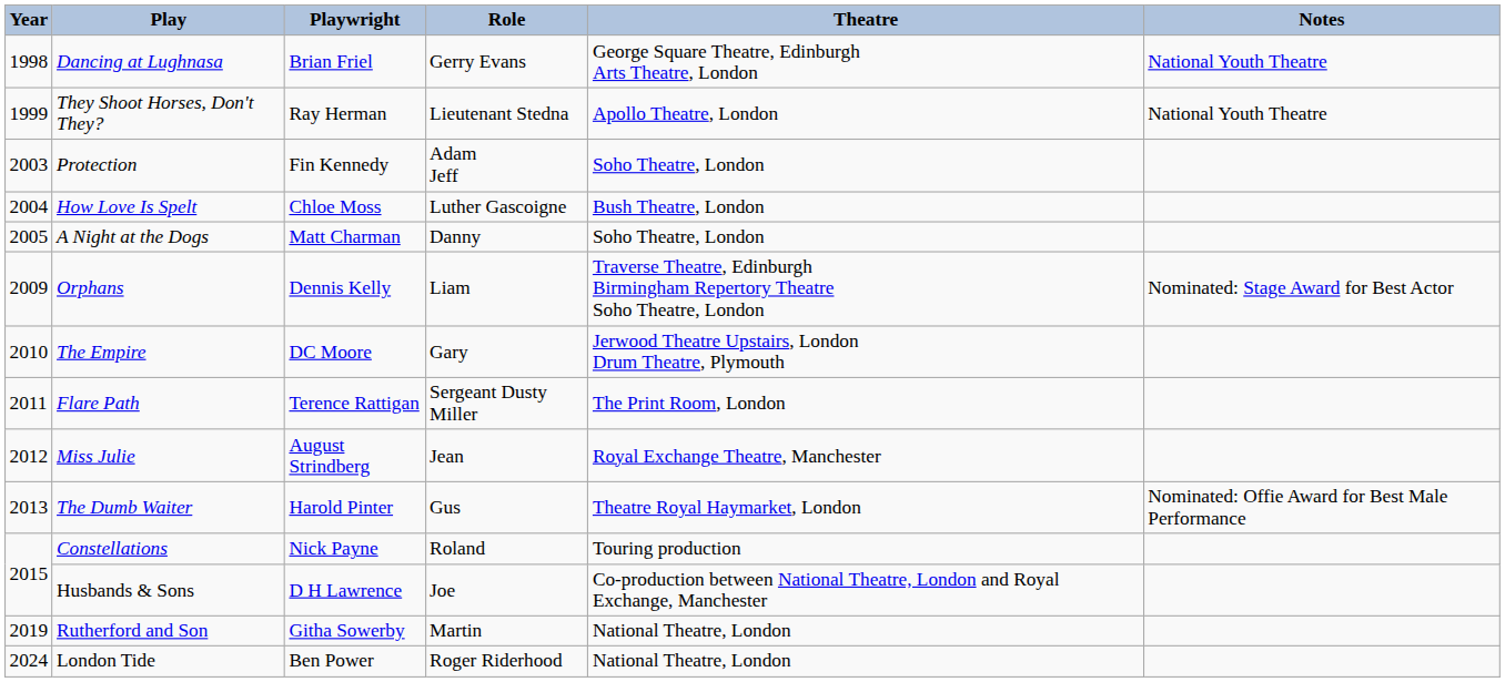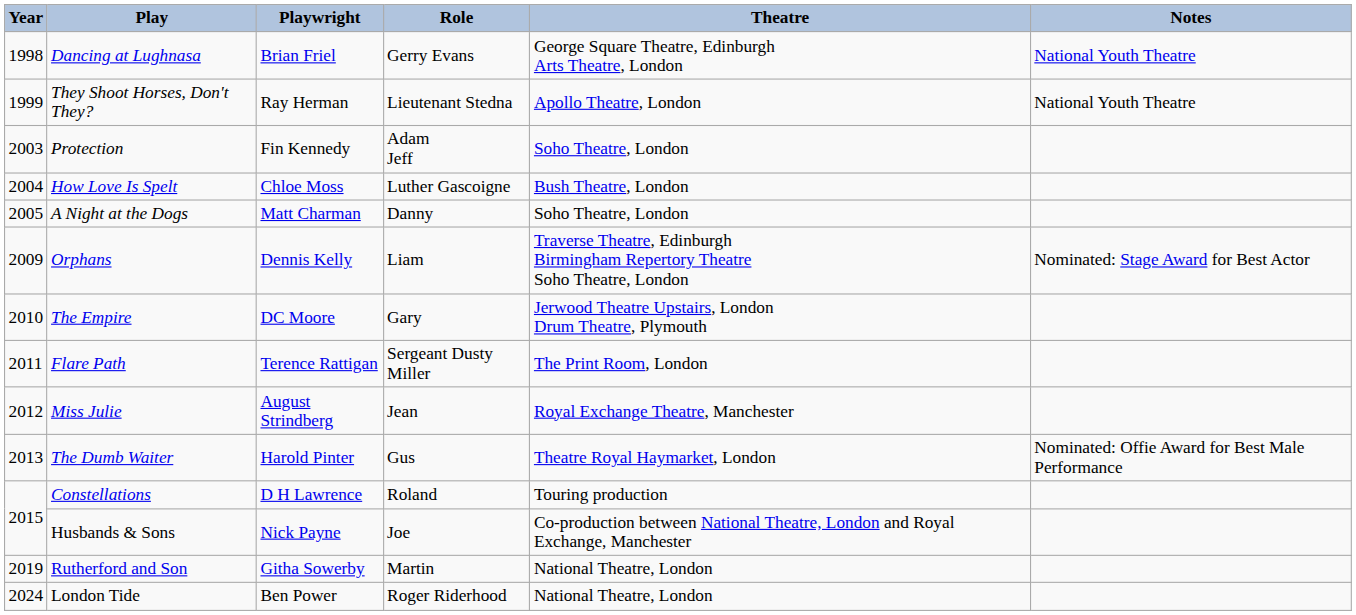 <table class="wikitable sortable">
 <tr>
 <th style="background:#B0C4DE;">Year</th>
 <th style="background:#B0C4DE;">Play</th>
 <th style="background:#B0C4DE;">Playwright</th>
 <th style="background:#B0C4DE;">Role</th>
 <th style="background:#B0C4DE;">Theatre</th>
 <th style="background:#B0C4DE;">Notes</th>
 </tr>
 <tr>
 <td>1998</td>
 <td><em><a href='#'>Dancing at Lughnasa</a></em></td>
 <td><a href='#'>Brian Friel</a></td>
 <td>Gerry Evans</td>
 <td>George Square Theatre, Edinburgh<br><a href='#'>Arts Theatre</a>, London</td>
 <td><a href='#'>National Youth Theatre</a></td>
 </tr>
 <tr>
 <td>1999</td>
 <td><em>They Shoot Horses, Don't They?</em></td>
 <td>Ray Herman</td>
 <td>Lieutenant Stedna</td>
 <td><a href='#'>Apollo Theatre</a>, London</td>
 <td>National Youth Theatre</td>
 </tr>
 <tr>
 <td>2003</td>
 <td><em>Protection</em></td>
 <td>Fin Kennedy</td>
 <td>Adam<br>Jeff</td>
 <td><a href='#'>Soho Theatre</a>, London</td>
 <td></td>
 </tr>
 <tr>
 <td>2004</td>
 <td><em><a href='#'>How Love Is Spelt</a></em></td>
 <td><a href='#'>Chloe Moss</a></td>
 <td>Luther Gascoigne</td>
 <td><a href='#'>Bush Theatre</a>, London</td>
 <td></td>
 </tr>
 <tr>
 <td>2005</td>
 <td><em>A Night at the Dogs</em></td>
 <td><a href='#'>Matt Charman</a></td>
 <td>Danny</td>
 <td>Soho Theatre, London</td>
 <td></td>
 </tr>
 <tr>
 <td>2009</td>
 <td><em><a href='#'>Orphans</a></em></td>
 <td><a href='#'>Dennis Kelly</a></td>
 <td>Liam</td>
 <td><a href='#'>Traverse Theatre</a>, Edinburgh<br><a href='#'>Birmingham Repertory Theatre</a><br>Soho Theatre, London</td>
 <td>Nominated: <a href='#'>Stage Award</a> for Best Actor</td>
 </tr>
 <tr>
 <td>2010</td>
 <td><em><a href='#'>The Empire</a></em></td>
 <td><a href='#'>DC Moore</a></td>
 <td>Gary</td>
 <td><a href='#'>Jerwood Theatre Upstairs</a>, London<br><a href='#'>Drum Theatre</a>, Plymouth</td>
 <td></td>
 </tr>
 <tr>
 <td>2011</td>
 <td><em><a href='#'>Flare Path</a></em></td>
 <td><a href='#'>Terence Rattigan</a></td>
 <td>Sergeant Dusty Miller</td>
 <td><a href='#'>The Print Room</a>, London</td>
 <td></td>
 </tr>
 <tr>
 <td>2012</td>
 <td><em><a href='#'>Miss Julie</a></em></td>
 <td><a href='#'>August Strindberg</a></td>
 <td>Jean</td>
 <td><a href='#'>Royal Exchange Theatre</a>, Manchester</td>
 <td></td>
 </tr>
 <tr>
 <td>2013</td>
 <td><em><a href='#'>The Dumb Waiter</a></em></td>
 <td><a href='#'>Harold Pinter</a></td>
 <td>Gus</td>
 <td><a href='#'>Theatre Royal Haymarket</a>, London</td>
 <td>Nominated: Offie Award for Best Male Performance</td>
 </tr>
 <tr>
 <td rowspan=2>2015</td>
 <td><em><a href='#'>Constellations</a></em></td>
-<td><a href='#'>Nick Payne</a></td>
+<td><a href='#'>D H Lawrence</a></td>
 <td>Roland</td>
 <td>Touring production</td>
 <td></td>
 </tr>
 <tr>
 <td>Husbands & Sons</td>
-<td><a href='#'>D H Lawrence</a></td>
+<td><a href='#'>Nick Payne</a></td>
 <td>Joe</td>
 <td>Co-production between <a href='#'>National Theatre, London</a> and Royal Exchange, Manchester</td>
 <td></td>
 </tr>
 <tr>
 <td>2019</td>
 <td><a href='#'>Rutherford and Son</a></td>
 <td><a href='#'>Githa Sowerby</a></td>
 <td>Martin</td>
 <td>National Theatre, London</td>
 <td></td>
 </tr>
 <tr>
 <td>2024</td>
 <td>London Tide</td>
 <td>Ben Power</td>
 <td>Roger Riderhood</td>
 <td>National Theatre, London</td>
 <td></td>
 </tr>
 </table>
